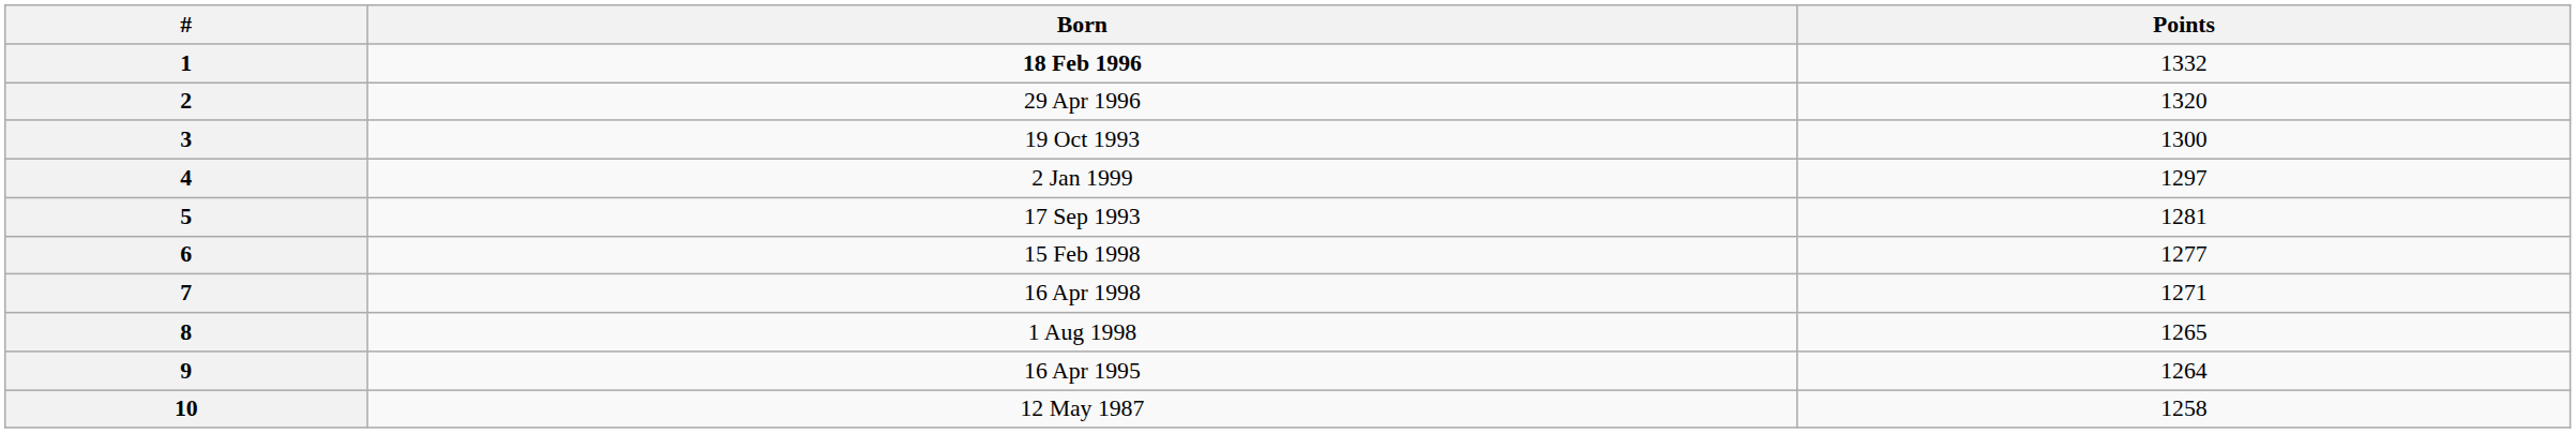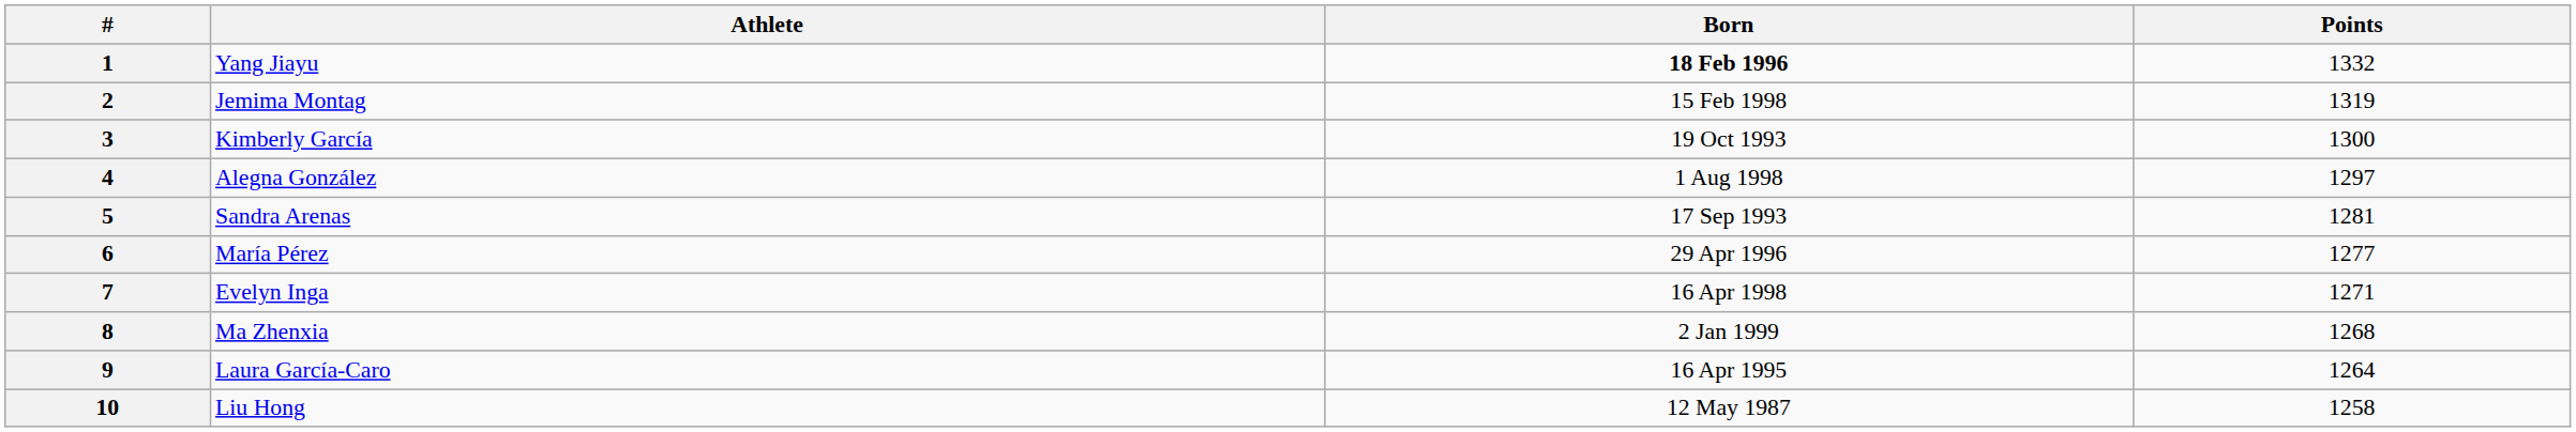 <table class="wikitable" width=80% style="font-size:90%; text-align:center;">
 <tr>
 <th>#</th>
+<th>Athlete</th>
 <th>Born</th>
 <th>Points</th>
 </tr>
 <tr>
 <th>1</th>
+<td align=left> <a href='#'>Yang Jiayu</a></td>
 <td><strong>18 Feb 1996</strong></td>
 <td>1332</td>
 </tr>
 <tr>
 <th>2</th>
-<td>29 Apr 1996</td>
-<td>1320</td>
+<td align=left> <a href='#'>Jemima Montag</a></td>
+<td>15 Feb 1998</td>
+<td>1319</td>
 </tr>
 <tr>
 <th>3</th>
+<td align=left> <a href='#'>Kimberly García</a></td>
 <td>19 Oct 1993</td>
 <td>1300</td>
 </tr>
 <tr>
 <th>4</th>
-<td>2 Jan 1999</td>
+<td align=left> <a href='#'>Alegna González</a></td>
+<td>1 Aug 1998</td>
 <td>1297</td>
 </tr>
 <tr>
 <th>5</th>
+<td align=left> <a href='#'>Sandra Arenas</a></td>
 <td>17 Sep 1993</td>
 <td>1281</td>
 </tr>
 <tr>
 <th>6</th>
-<td>15 Feb 1998</td>
+<td align=left> <a href='#'>María Pérez</a></td>
+<td>29 Apr 1996</td>
 <td>1277</td>
 </tr>
 <tr>
 <th>7</th>
+<td align=left> <a href='#'>Evelyn Inga</a></td>
 <td>16 Apr 1998</td>
 <td>1271</td>
 </tr>
 <tr>
 <th>8</th>
-<td>1 Aug 1998</td>
-<td>1265</td>
+<td align=left> <a href='#'>Ma Zhenxia</a></td>
+<td>2 Jan 1999</td>
+<td>1268</td>
 </tr>
 <tr>
 <th>9</th>
+<td align=left> <a href='#'>Laura García-Caro</a></td>
 <td>16 Apr 1995</td>
 <td>1264</td>
 </tr>
 <tr>
 <th>10</th>
+<td align=left> <a href='#'>Liu Hong</a></td>
 <td>12 May 1987</td>
 <td>1258</td>
 </tr>
 </table>
